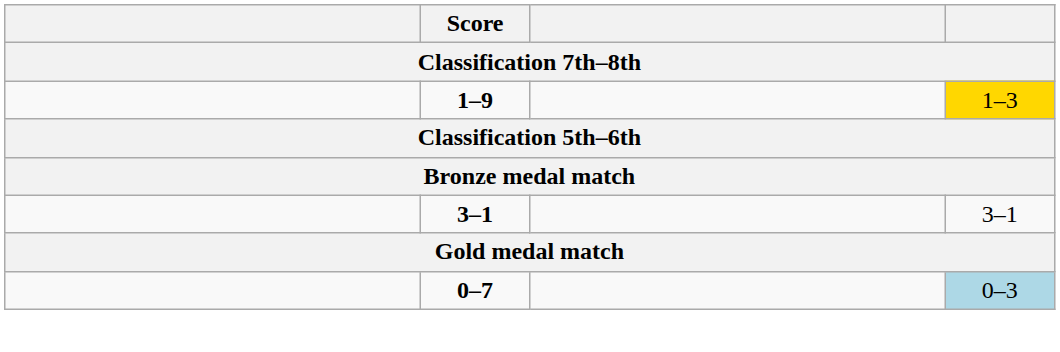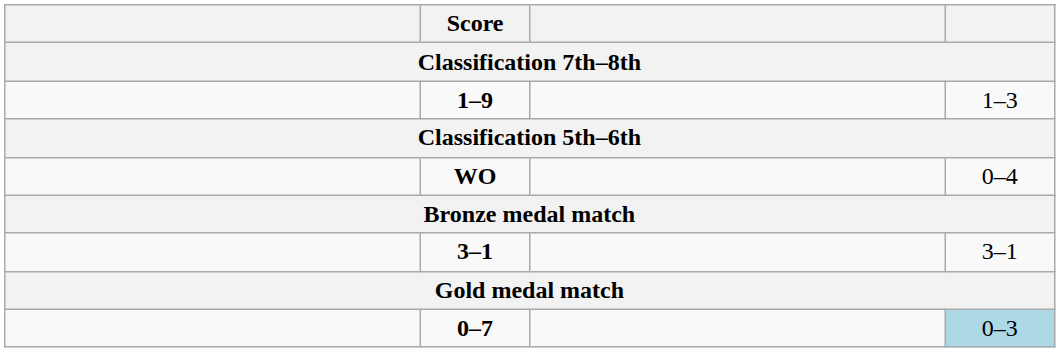 <table class="wikitable" style="text-align: left; ">
 <tr>
 <th align="right" width="270"></th>
 <th width="65">Score</th>
 <th align="left" width="270"></th>
 <th width="65"></th>
 </tr>
 <tr>
 <th colspan=4>Classification 7th–8th</th>
 </tr>
 <tr>
 <td></td>
 <td align="center"><strong>1–9</strong></td>
 <td><strong></strong></td>
-<td align=center style="background: gold;">1–3 <strong></strong></td>
+<td align=center>1–3 <strong></strong></td>
 </tr>
 <tr>
 <th colspan=4>Classification 5th–6th</th>
+</tr>
+<tr>
+<td></td>
+<td align="center"><strong>WO</strong></td>
+<td><strong></strong></td>
+<td align=center>0–4 <strong></strong></td>
 </tr>
 <tr>
 <th colspan=4>Bronze medal match</th>
 </tr>
 <tr>
 <td><strong></strong></td>
 <td align="center"><strong>3–1</strong></td>
 <td></td>
 <td align=center>3–1 <strong></strong></td>
 </tr>
 <tr>
 <th colspan=4>Gold medal match</th>
 </tr>
 <tr>
 <td></td>
 <td align="center"><strong>0–7</strong></td>
 <td><strong></strong></td>
 <td align=center style="background: lightblue;">0–3 <strong></strong></td>
 </tr>
 </table>
